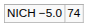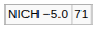 <table class="wikitable">
 <tr align="center">
 </tr>
 <tr align="center">
 <td>NICH −5.0</td>
-<td>74</td>
+<td>71</td>
 </tr>
 </table>
